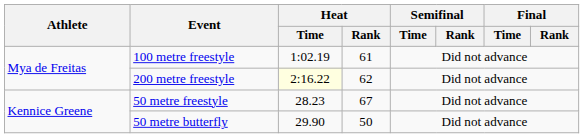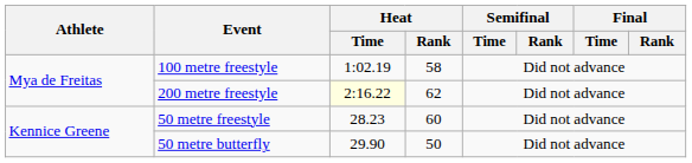 <table class="wikitable" style="text-align:center; font-size:90%; width:50%;">
 <tr>
 <th rowspan="2">Athlete</th>
 <th rowspan="2">Event</th>
 <th colspan="2">Heat</th>
 <th colspan="2">Semifinal</th>
 <th colspan="2">Final</th>
 </tr>
 <tr style="font-size:95%">
 <th>Time</th>
 <th>Rank</th>
 <th>Time</th>
 <th>Rank</th>
 <th>Time</th>
 <th>Rank</th>
 </tr>
 <tr>
 <td align=left rowspan=2><a href='#'>Mya de Freitas</a></td>
 <td align=left><a href='#'>100 metre freestyle</a></td>
 <td>1:02.19</td>
-<td>61</td>
+<td>58</td>
 <td colspan=4>Did not advance</td>
 </tr>
 <tr>
 <td align=left><a href='#'>200 metre freestyle</a></td>
 <td style="background: lightyellow;">2:16.22</td>
 <td>62</td>
 <td colspan=4>Did not advance</td>
 </tr>
 <tr>
 <td align=left rowspan=2><a href='#'>Kennice Greene</a></td>
 <td align=left><a href='#'>50 metre freestyle</a></td>
 <td>28.23</td>
-<td>67</td>
+<td>60</td>
 <td colspan=4>Did not advance</td>
 </tr>
 <tr>
 <td align=left><a href='#'>50 metre butterfly</a></td>
 <td>29.90</td>
 <td>50</td>
 <td colspan=4>Did not advance</td>
 </tr>
 </table>
